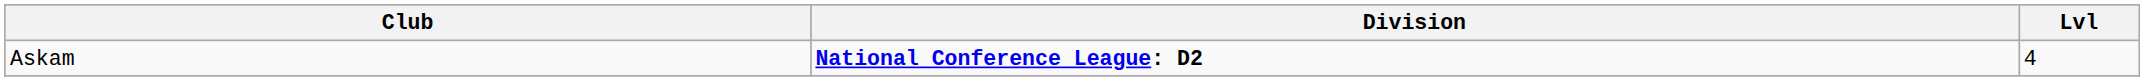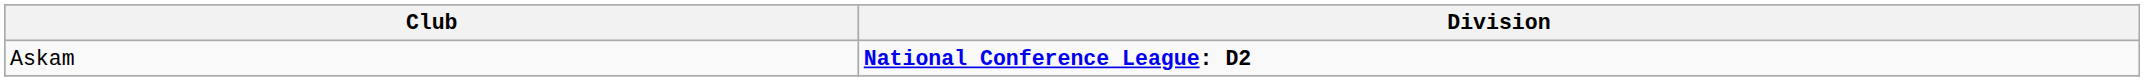 <table class="wikitable sortable" width=100% style="font-size:98%">
 <tr>
 <th width=20%>Club</th>
 <th width=30%>Division</th>
-<th width=3%>Lvl</th>
 </tr>
 <tr>
 <td>Askam</td>
 <td><strong><a href='#'>National Conference League</a>: D2</strong></td>
-<td>4</td>
 </tr>
 </table>
